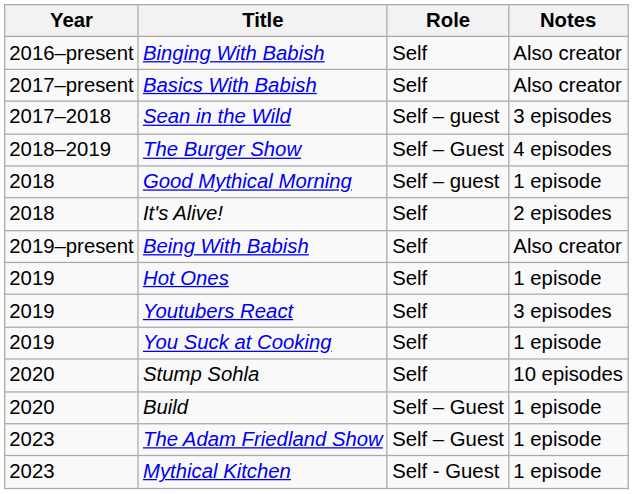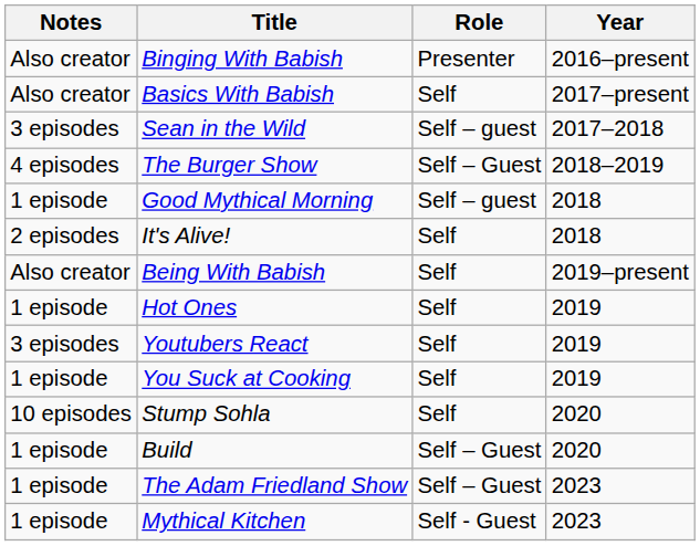 <table class="wikitable sortable plainrowheaders">
 <tr>
-<th>Year</th>
+<th class="unsortable">Notes</th>
 <th>Title</th>
 <th>Role</th>
-<th class="unsortable">Notes</th>
+<th>Year</th>
 </tr>
 <tr>
+<td>Also creator</td>
+<td><em><a href='#'>Binging With Babish</a></em></td>
+<td>Presenter</td>
 <td>2016–present</td>
-<td><em><a href='#'>Binging With Babish</a></em></td>
-<td>Self</td>
-<td>Also creator</td>
 </tr>
 <tr>
-<td>2017–present</td>
+<td>Also creator</td>
 <td><em><a href='#'>Basics With Babish</a></em></td>
 <td>Self</td>
-<td>Also creator</td>
+<td>2017–present</td>
 </tr>
 <tr>
-<td>2017–2018</td>
+<td>3 episodes</td>
 <td><em><a href='#'>Sean in the Wild</a></em></td>
 <td>Self – guest</td>
-<td>3 episodes</td>
+<td>2017–2018</td>
 </tr>
 <tr>
-<td>2018–2019</td>
+<td>4 episodes</td>
 <td><em><a href='#'>The Burger Show</a></em></td>
 <td>Self – Guest</td>
-<td>4 episodes</td>
+<td>2018–2019</td>
 </tr>
 <tr>
-<td>2018</td>
+<td>1 episode</td>
 <td><em><a href='#'>Good Mythical Morning</a></em></td>
 <td>Self – guest</td>
-<td>1 episode</td>
+<td>2018</td>
 </tr>
 <tr>
-<td>2018</td>
+<td>2 episodes</td>
 <td><em>It's Alive! </em></td>
 <td>Self</td>
-<td>2 episodes</td>
+<td>2018</td>
 </tr>
 <tr>
-<td>2019–present</td>
+<td>Also creator</td>
 <td><em><a href='#'>Being With Babish</a></em></td>
 <td>Self</td>
-<td>Also creator</td>
+<td>2019–present</td>
 </tr>
 <tr>
-<td>2019</td>
+<td>1 episode</td>
 <td><em><a href='#'>Hot Ones</a></em></td>
 <td>Self</td>
-<td>1 episode</td>
+<td>2019</td>
 </tr>
 <tr>
-<td>2019</td>
+<td>3 episodes</td>
 <td><em><a href='#'>Youtubers React</a></em></td>
 <td>Self</td>
-<td>3 episodes</td>
+<td>2019</td>
 </tr>
 <tr>
-<td>2019</td>
+<td>1 episode</td>
 <td><em><a href='#'>You Suck at Cooking</a></em></td>
 <td>Self</td>
-<td>1 episode</td>
+<td>2019</td>
 </tr>
 <tr>
-<td>2020</td>
+<td>10 episodes</td>
 <td><em>Stump Sohla</em></td>
 <td>Self</td>
-<td>10 episodes</td>
+<td>2020</td>
 </tr>
 <tr>
-<td>2020</td>
+<td>1 episode</td>
 <td><em>Build</em></td>
 <td>Self – Guest</td>
-<td>1 episode</td>
+<td>2020</td>
 </tr>
 <tr>
-<td>2023</td>
+<td>1 episode</td>
 <td><em><a href='#'>The Adam Friedland Show</a></em></td>
 <td>Self – Guest</td>
-<td>1 episode</td>
+<td>2023</td>
 </tr>
 <tr>
-<td>2023</td>
+<td>1 episode</td>
 <td><em><a href='#'>Mythical Kitchen</a></em></td>
 <td>Self - Guest</td>
-<td>1 episode</td>
+<td>2023</td>
 </tr>
 </table>
